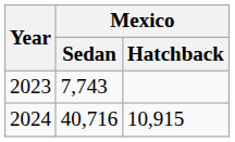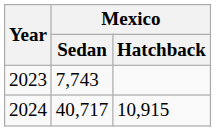 <table class="wikitable">
 <tr>
 <th rowspan="2">Year</th>
 <th colspan="2">Mexico</th>
 </tr>
 <tr>
 <th>Sedan</th>
 <th>Hatchback</th>
 </tr>
 <tr>
 <td>2023</td>
 <td>7,743</td>
 <td></td>
 </tr>
 <tr>
 <td>2024</td>
-<td>40,716</td>
+<td>40,717</td>
 <td>10,915</td>
 </tr>
 </table>
